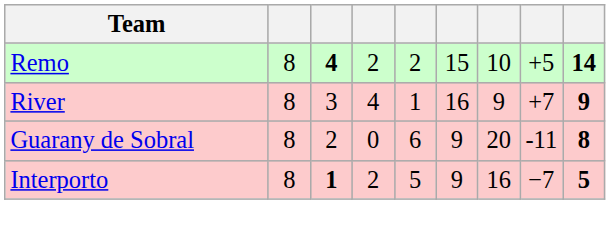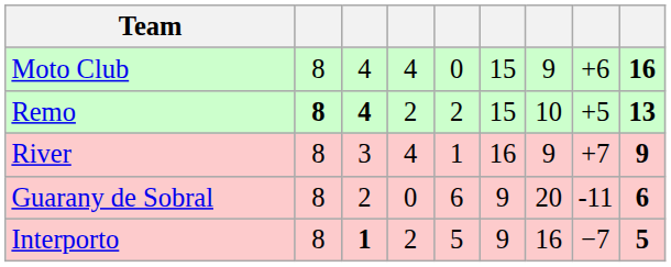 <table class="wikitable" style="text-align: center;">
 <tr>
 <th width=165>Team</th>
 <th width=20></th>
 <th width=20></th>
 <th width=20></th>
 <th width=20></th>
 <th width=20></th>
 <th width=20></th>
 <th width=20></th>
 <th width=20></th>
 </tr>
 <tr bgcolor=#ccffcc>
+<td align=left> <a href='#'>Moto Club</a></td>
+<td>8</td>
+<td>4</td>
+<td>4</td>
+<td>0</td>
+<td>15</td>
+<td>9</td>
+<td>+6</td>
+<td><strong>16</strong></td>
+</tr>
+<tr bgcolor=#ccffcc>
 <td align=left> <a href='#'>Remo</a></td>
-<td>8</td>
+<td><strong>8</strong></td>
 <td><strong>4</strong></td>
 <td>2</td>
 <td>2</td>
 <td>15</td>
 <td>10</td>
 <td>+5</td>
-<td><strong>14</strong></td>
+<td><strong>13</strong></td>
 </tr>
 <tr bgcolor=#FDCBCC>
 <td align=left> <a href='#'>River</a></td>
 <td>8</td>
 <td>3</td>
 <td>4</td>
 <td>1</td>
 <td>16</td>
 <td>9</td>
 <td>+7</td>
 <td><strong>9</strong></td>
 </tr>
 <tr bgcolor=#FDCBCC>
 <td align=left> <a href='#'>Guarany de Sobral</a></td>
 <td>8</td>
 <td>2</td>
 <td>0</td>
 <td>6</td>
 <td>9</td>
 <td>20</td>
 <td>-11</td>
-<td><strong>8</strong></td>
+<td><strong>6</strong></td>
 </tr>
 <tr bgcolor=#FDCBCC>
 <td align=left> <a href='#'>Interporto</a></td>
 <td>8</td>
 <td><strong>1</strong></td>
 <td>2</td>
 <td>5</td>
 <td>9</td>
 <td>16</td>
 <td>−7</td>
 <td><strong>5</strong></td>
 </tr>
 </table>
